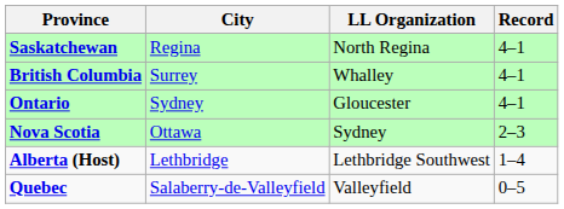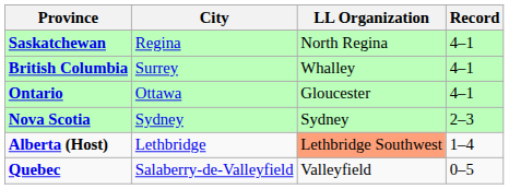 <table class="wikitable">
 <tr>
 <th>Province</th>
 <th>City</th>
 <th>LL Organization</th>
 <th>Record</th>
 </tr>
 <tr bgcolor=#bbffbb>
 <td><strong> <a href='#'>Saskatchewan</a></strong></td>
 <td><a href='#'>Regina</a></td>
 <td>North Regina</td>
 <td>4–1</td>
 </tr>
 <tr bgcolor=#bbffbb>
 <td><strong> <a href='#'>British Columbia</a></strong></td>
 <td><a href='#'>Surrey</a></td>
 <td>Whalley</td>
 <td>4–1</td>
 </tr>
 <tr bgcolor=#bbffbb>
 <td><strong> <a href='#'>Ontario</a></strong></td>
-<td><a href='#'>Sydney</a></td>
+<td><a href='#'>Ottawa</a></td>
 <td>Gloucester</td>
 <td>4–1</td>
 </tr>
 <tr bgcolor=#bbffbb>
 <td><strong> <a href='#'>Nova Scotia</a></strong></td>
-<td><a href='#'>Ottawa</a></td>
+<td><a href='#'>Sydney</a></td>
 <td>Sydney</td>
 <td>2–3</td>
 </tr>
 <tr>
 <td><strong> <a href='#'>Alberta</a> (Host)</strong></td>
 <td><a href='#'>Lethbridge</a></td>
-<td>Lethbridge Southwest</td>
+<td style="background: lightsalmon;">Lethbridge Southwest</td>
 <td>1–4</td>
 </tr>
 <tr>
 <td><strong> <a href='#'>Quebec</a></strong></td>
 <td><a href='#'>Salaberry-de-Valleyfield</a></td>
 <td>Valleyfield</td>
 <td>0–5</td>
 </tr>
 </table>
